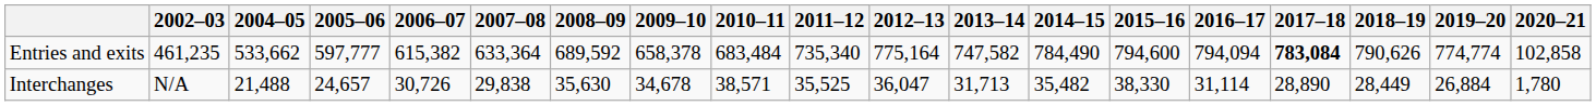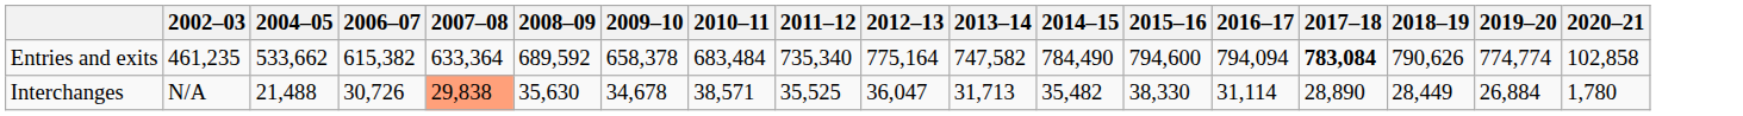 <table class="wikitable">
 <tr>
 <th></th>
 <th>2002–03</th>
 <th>2004–05</th>
-<th>2005–06</th>
 <th>2006–07</th>
 <th>2007–08</th>
 <th>2008–09</th>
 <th>2009–10</th>
 <th>2010–11</th>
 <th>2011–12</th>
 <th>2012–13</th>
 <th>2013–14</th>
 <th>2014–15</th>
 <th>2015–16</th>
 <th>2016–17</th>
 <th>2017–18</th>
 <th>2018–19</th>
 <th>2019–20</th>
 <th>2020–21</th>
 </tr>
 <tr>
 <td>Entries and exits</td>
 <td>461,235</td>
 <td>533,662</td>
-<td>597,777</td>
 <td>615,382</td>
 <td>633,364</td>
 <td>689,592</td>
 <td>658,378</td>
 <td>683,484</td>
 <td>735,340</td>
 <td>775,164</td>
 <td>747,582</td>
 <td>784,490</td>
 <td>794,600</td>
 <td>794,094</td>
 <td><strong>783,084</strong></td>
 <td>790,626</td>
 <td>774,774</td>
 <td>102,858</td>
 </tr>
 <tr>
 <td>Interchanges</td>
 <td>N/A</td>
 <td>21,488</td>
-<td>24,657</td>
 <td>30,726</td>
-<td>29,838</td>
+<td style="background: lightsalmon;">29,838</td>
 <td>35,630</td>
 <td>34,678</td>
 <td>38,571</td>
 <td>35,525</td>
 <td>36,047</td>
 <td>31,713</td>
 <td>35,482</td>
 <td>38,330</td>
 <td>31,114</td>
 <td>28,890</td>
 <td>28,449</td>
 <td>26,884</td>
 <td>1,780</td>
 </tr>
 </table>
